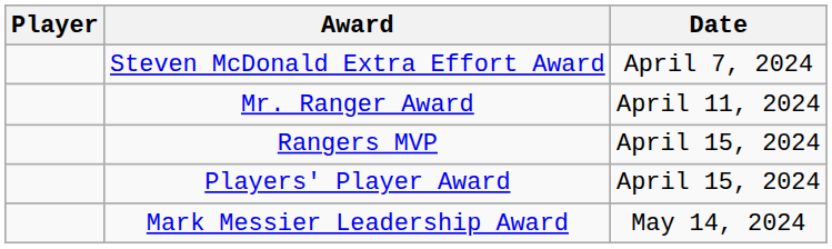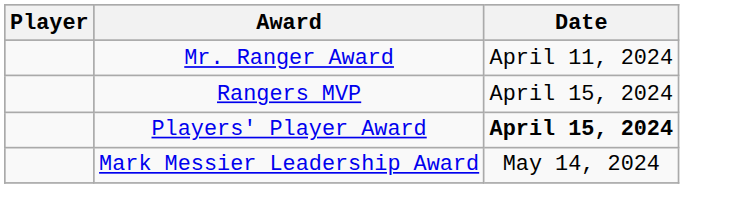 <table class="wikitable sortable" style="text-align:center;">
 <tr>
 <th>Player</th>
 <th>Award</th>
 <th>Date</th>
-</tr>
-<tr>
-<td></td>
-<td><a href='#'>Steven McDonald Extra Effort Award</a></td>
-<td>April 7, 2024</td>
 </tr>
 <tr>
 <td></td>
 <td><a href='#'>Mr. Ranger Award</a></td>
 <td>April 11, 2024</td>
 </tr>
 <tr>
 <td></td>
 <td><a href='#'>Rangers MVP</a></td>
 <td>April 15, 2024</td>
 </tr>
 <tr>
 <td></td>
 <td><a href='#'>Players' Player Award</a></td>
-<td>April 15, 2024</td>
+<td><strong>April 15, 2024</strong></td>
 </tr>
 <tr>
 <td></td>
 <td><a href='#'>Mark Messier Leadership Award</a></td>
 <td>May 14, 2024</td>
 </tr>
 </table>
